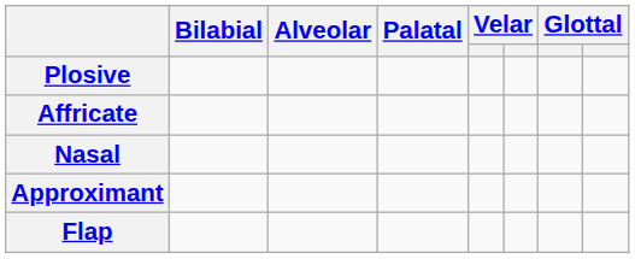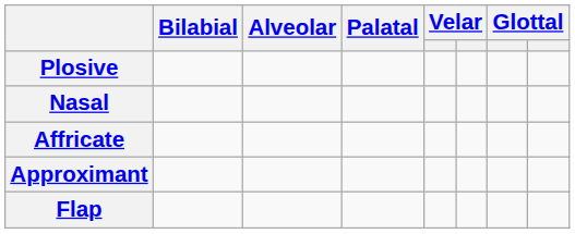 <table class="wikitable" style="text-align:center;">
 <tr>
 <th rowspan="2"></th>
 <th rowspan="2"><a href='#'>Bilabial</a></th>
 <th rowspan="2"><a href='#'>Alveolar</a></th>
 <th rowspan="2"><a href='#'>Palatal</a></th>
 <th colspan="2"><a href='#'>Velar</a></th>
 <th colspan="2"><a href='#'>Glottal</a></th>
 </tr>
 <tr>
 <th></th>
 <th></th>
 <th></th>
 <th></th>
 </tr>
 <tr>
 <th><a href='#'>Plosive</a></th>
 <td></td>
 <td></td>
 <td></td>
 <td></td>
 <td></td>
 <td></td>
 <td></td>
 </tr>
 <tr>
-<th><a href='#'>Affricate</a></th>
+<th><a href='#'>Nasal</a></th>
 <td></td>
 <td></td>
 <td></td>
 <td></td>
 <td></td>
 <td></td>
 <td></td>
 </tr>
 <tr>
-<th><a href='#'>Nasal</a></th>
+<th><a href='#'>Affricate</a></th>
 <td></td>
 <td></td>
 <td></td>
 <td></td>
 <td></td>
 <td></td>
 <td></td>
 </tr>
 <tr>
 <th><a href='#'>Approximant</a></th>
 <td></td>
 <td></td>
 <td></td>
 <td></td>
 <td></td>
 <td></td>
 <td></td>
 </tr>
 <tr>
 <th><a href='#'>Flap</a></th>
 <td></td>
 <td></td>
 <td></td>
 <td></td>
 <td></td>
 <td></td>
 <td></td>
 </tr>
 </table>
